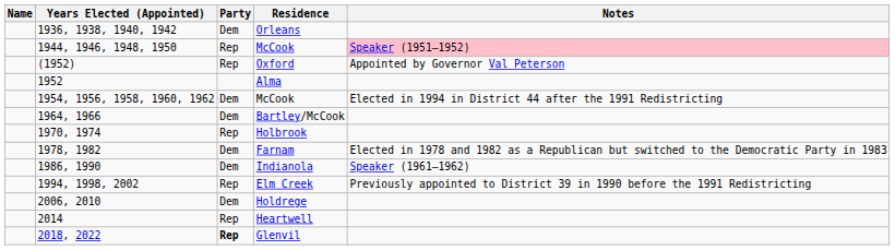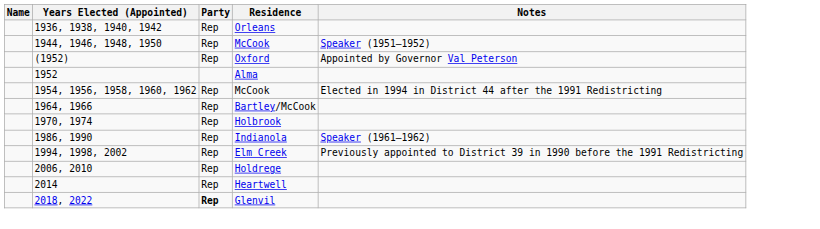 <table class="wikitable sortable">
 <tr>
 <th>Name</th>
 <th>Years Elected (Appointed)</th>
 <th>Party</th>
 <th>Residence</th>
 <th>Notes</th>
 </tr>
 <tr>
 <td></td>
 <td>1936, 1938, 1940, 1942</td>
-<td>Dem</td>
+<td>Rep</td>
 <td><a href='#'>Orleans</a></td>
 <td></td>
 </tr>
 <tr>
 <td></td>
 <td>1944, 1946, 1948, 1950</td>
 <td>Rep</td>
 <td><a href='#'>McCook</a></td>
-<td style="background: pink;"><a href='#'>Speaker</a> (1951–1952)</td>
+<td><a href='#'>Speaker</a> (1951–1952)</td>
 </tr>
 <tr>
 <td></td>
 <td>(1952)</td>
 <td>Rep</td>
 <td><a href='#'>Oxford</a></td>
 <td>Appointed by Governor <a href='#'>Val Peterson</a></td>
 </tr>
 <tr>
 <td></td>
 <td>1952</td>
 <td></td>
 <td><a href='#'>Alma</a></td>
 <td></td>
 </tr>
 <tr>
 <td></td>
 <td>1954, 1956, 1958, 1960, 1962</td>
-<td>Dem</td>
+<td>Rep</td>
 <td>McCook</td>
 <td>Elected in 1994 in District 44 after the 1991 Redistricting</td>
 </tr>
 <tr>
 <td></td>
 <td>1964, 1966</td>
-<td>Dem</td>
+<td>Rep</td>
 <td><a href='#'>Bartley</a>/McCook</td>
 <td></td>
 </tr>
 <tr>
 <td></td>
 <td>1970, 1974</td>
 <td>Rep</td>
 <td><a href='#'>Holbrook</a></td>
 <td></td>
 </tr>
 <tr>
 <td></td>
-<td>1978, 1982</td>
-<td>Dem</td>
-<td><a href='#'>Farnam</a></td>
-<td>Elected in 1978 and 1982 as a Republican but switched to the Democratic Party in 1983</td>
-</tr>
-<tr>
-<td></td>
 <td>1986, 1990</td>
-<td>Dem</td>
+<td>Rep</td>
 <td><a href='#'>Indianola</a></td>
 <td><a href='#'>Speaker</a> (1961–1962)</td>
 </tr>
 <tr>
 <td></td>
 <td>1994, 1998, 2002</td>
 <td>Rep</td>
 <td><a href='#'>Elm Creek</a></td>
 <td>Previously appointed to District 39 in 1990 before the 1991 Redistricting</td>
 </tr>
 <tr>
 <td></td>
 <td>2006, 2010</td>
-<td>Dem</td>
+<td>Rep</td>
 <td><a href='#'>Holdrege</a></td>
 <td></td>
 </tr>
 <tr>
 <td></td>
 <td>2014</td>
 <td>Rep</td>
 <td><a href='#'>Heartwell</a></td>
 <td></td>
 </tr>
 <tr>
 <td></td>
 <td><a href='#'>2018</a>, <a href='#'>2022</a></td>
 <td><strong>Rep</strong></td>
 <td><a href='#'>Glenvil</a></td>
 <td></td>
 </tr>
 </table>
